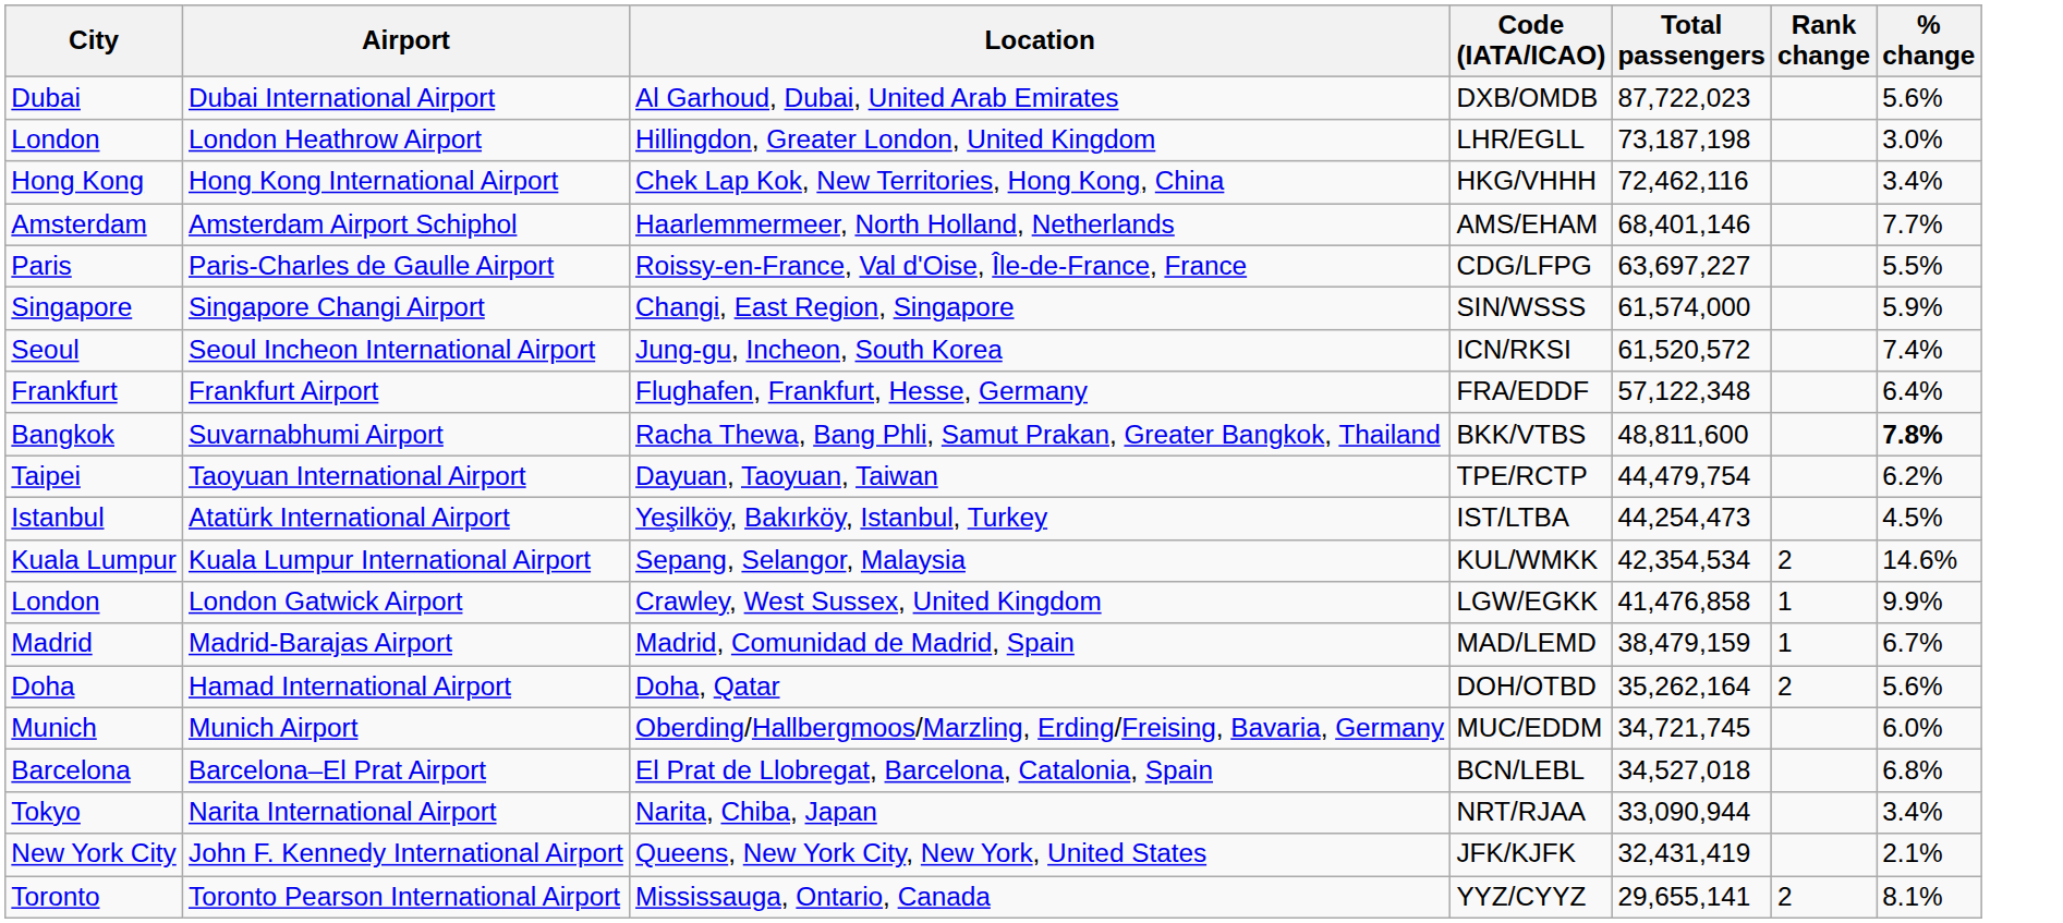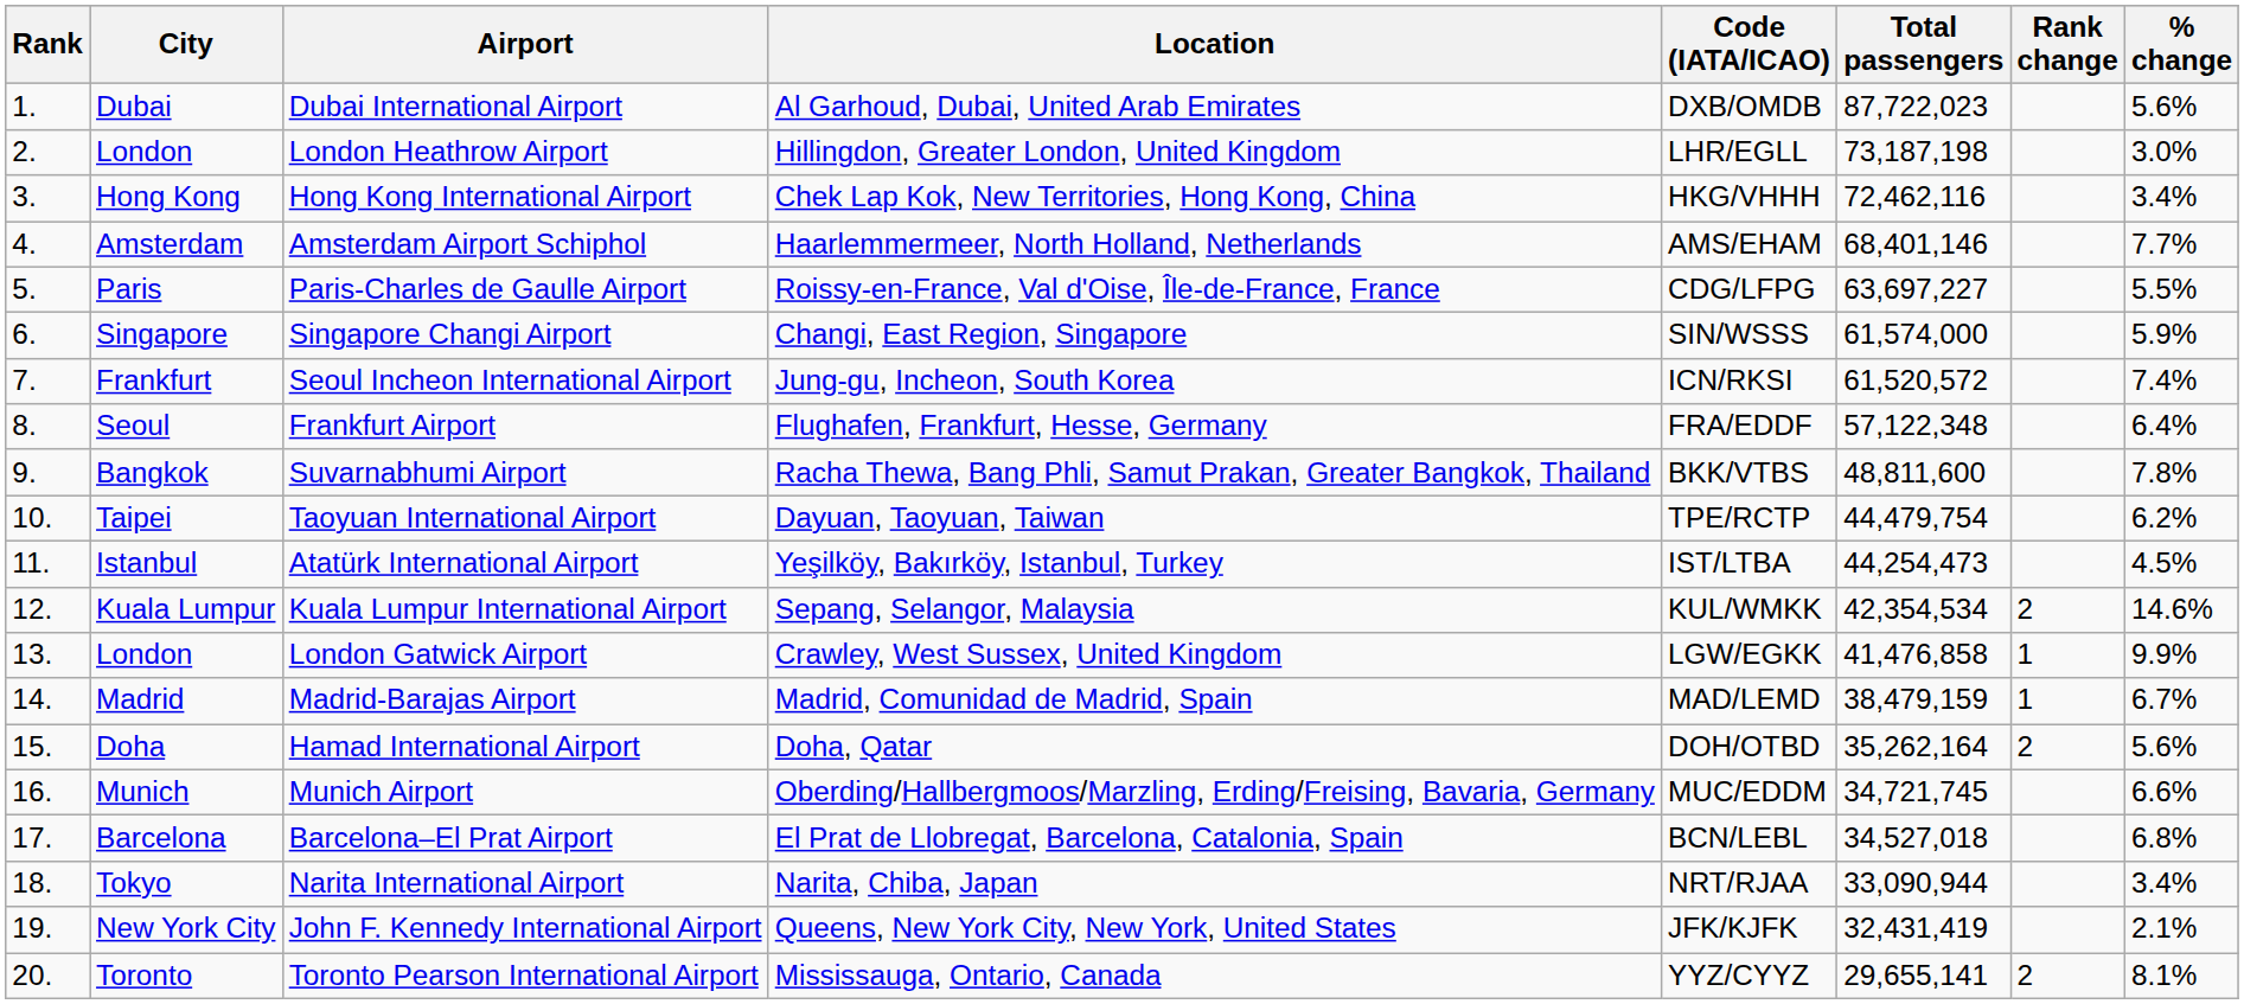 <table class="wikitable sortable" width="align=">
 <tr bgcolor="lightgrey">
+<th>Rank</th>
 <th>City</th>
 <th>Airport</th>
 <th>Location</th>
 <th>Code<br>(IATA/ICAO)</th>
 <th>Total<br>passengers</th>
 <th>Rank<br>change</th>
 <th>%<br>change</th>
 </tr>
 <tr>
+<td>1.</td>
 <td><a href='#'>Dubai</a></td>
 <td> <a href='#'>Dubai International Airport</a></td>
 <td><a href='#'>Al Garhoud</a>, <a href='#'>Dubai</a>, <a href='#'>United Arab Emirates</a></td>
 <td>DXB/OMDB</td>
 <td>87,722,023</td>
 <td></td>
 <td>5.6%</td>
 </tr>
 <tr>
+<td>2.</td>
 <td><a href='#'>London</a></td>
 <td> <a href='#'>London Heathrow Airport</a></td>
 <td><a href='#'>Hillingdon</a>, <a href='#'>Greater London</a>, <a href='#'>United Kingdom</a></td>
 <td>LHR/EGLL</td>
 <td>73,187,198</td>
 <td></td>
 <td>3.0%</td>
 </tr>
 <tr>
+<td>3.</td>
 <td><a href='#'>Hong Kong</a></td>
 <td> <a href='#'>Hong Kong International Airport</a></td>
 <td><a href='#'>Chek Lap Kok</a>, <a href='#'>New Territories</a>, <a href='#'>Hong Kong</a>, <a href='#'>China</a></td>
 <td>HKG/VHHH</td>
 <td>72,462,116</td>
 <td></td>
 <td>3.4%</td>
 </tr>
 <tr>
+<td>4.</td>
 <td><a href='#'>Amsterdam</a></td>
 <td> <a href='#'>Amsterdam Airport Schiphol</a></td>
 <td><a href='#'>Haarlemmermeer</a>, <a href='#'>North Holland</a>, <a href='#'>Netherlands</a></td>
 <td>AMS/EHAM</td>
 <td>68,401,146</td>
 <td></td>
 <td>7.7%</td>
 </tr>
 <tr>
+<td>5.</td>
 <td><a href='#'>Paris</a></td>
 <td> <a href='#'>Paris-Charles de Gaulle Airport</a></td>
 <td><a href='#'>Roissy-en-France</a>, <a href='#'>Val d'Oise</a>, <a href='#'>Île-de-France</a>, <a href='#'>France</a></td>
 <td>CDG/LFPG</td>
 <td>63,697,227</td>
 <td></td>
 <td>5.5%</td>
 </tr>
 <tr>
+<td>6.</td>
 <td><a href='#'>Singapore</a></td>
 <td> <a href='#'>Singapore Changi Airport</a></td>
 <td><a href='#'>Changi</a>, <a href='#'>East Region</a>, <a href='#'>Singapore</a></td>
 <td>SIN/WSSS</td>
 <td>61,574,000</td>
 <td></td>
 <td>5.9%</td>
 </tr>
 <tr>
-<td><a href='#'>Seoul</a></td>
+<td>7.</td>
+<td><a href='#'>Frankfurt</a></td>
 <td> <a href='#'>Seoul Incheon International Airport</a></td>
 <td><a href='#'>Jung-gu</a>, <a href='#'>Incheon</a>, <a href='#'>South Korea</a></td>
 <td>ICN/RKSI</td>
 <td>61,520,572</td>
 <td></td>
 <td>7.4%</td>
 </tr>
 <tr>
-<td><a href='#'>Frankfurt</a></td>
+<td>8.</td>
+<td><a href='#'>Seoul</a></td>
 <td> <a href='#'>Frankfurt Airport</a></td>
 <td><a href='#'>Flughafen</a>, <a href='#'>Frankfurt</a>, <a href='#'>Hesse</a>, <a href='#'>Germany</a></td>
 <td>FRA/EDDF</td>
 <td>57,122,348</td>
 <td></td>
 <td>6.4%</td>
 </tr>
 <tr>
+<td>9.</td>
 <td><a href='#'>Bangkok</a></td>
 <td> <a href='#'>Suvarnabhumi Airport</a></td>
 <td><a href='#'>Racha Thewa</a>, <a href='#'>Bang Phli</a>, <a href='#'>Samut Prakan</a>, <a href='#'>Greater Bangkok</a>, <a href='#'>Thailand</a></td>
 <td>BKK/VTBS</td>
 <td>48,811,600</td>
 <td></td>
-<td><strong>7.8%</strong></td>
+<td>7.8%</td>
 </tr>
 <tr>
+<td>10.</td>
 <td><a href='#'>Taipei</a></td>
 <td> <a href='#'>Taoyuan International Airport</a></td>
 <td><a href='#'>Dayuan</a>, <a href='#'>Taoyuan</a>, <a href='#'>Taiwan</a></td>
 <td>TPE/RCTP</td>
 <td>44,479,754</td>
 <td></td>
 <td>6.2%</td>
 </tr>
 <tr>
+<td>11.</td>
 <td><a href='#'>Istanbul</a></td>
 <td> <a href='#'>Atatürk International Airport</a></td>
 <td><a href='#'>Yeşilköy</a>, <a href='#'>Bakırköy</a>, <a href='#'>Istanbul</a>, <a href='#'>Turkey</a></td>
 <td>IST/LTBA</td>
 <td>44,254,473</td>
 <td></td>
 <td>4.5%</td>
 </tr>
 <tr>
+<td>12.</td>
 <td><a href='#'>Kuala Lumpur</a></td>
 <td> <a href='#'>Kuala Lumpur International Airport</a></td>
 <td><a href='#'>Sepang</a>, <a href='#'>Selangor</a>, <a href='#'>Malaysia</a></td>
 <td>KUL/WMKK</td>
 <td>42,354,534</td>
 <td>2</td>
 <td>14.6%</td>
 </tr>
 <tr>
+<td>13.</td>
 <td><a href='#'>London</a></td>
 <td> <a href='#'>London Gatwick Airport</a></td>
 <td><a href='#'>Crawley</a>, <a href='#'>West Sussex</a>, <a href='#'>United Kingdom</a></td>
 <td>LGW/EGKK</td>
 <td>41,476,858</td>
 <td>1</td>
 <td>9.9%</td>
 </tr>
 <tr>
+<td>14.</td>
 <td><a href='#'>Madrid</a></td>
 <td> <a href='#'>Madrid-Barajas Airport</a></td>
 <td><a href='#'>Madrid</a>, <a href='#'>Comunidad de Madrid</a>, <a href='#'>Spain</a></td>
 <td>MAD/LEMD</td>
 <td>38,479,159</td>
 <td>1</td>
 <td>6.7%</td>
 </tr>
 <tr>
+<td>15.</td>
 <td><a href='#'>Doha</a></td>
 <td> <a href='#'>Hamad International Airport</a></td>
 <td><a href='#'>Doha</a>, <a href='#'>Qatar</a></td>
 <td>DOH/OTBD</td>
 <td>35,262,164</td>
 <td>2</td>
 <td>5.6%</td>
 </tr>
 <tr>
+<td>16.</td>
 <td><a href='#'>Munich</a></td>
 <td> <a href='#'>Munich Airport</a></td>
 <td><a href='#'>Oberding</a>/<a href='#'>Hallbergmoos</a>/<a href='#'>Marzling</a>, <a href='#'>Erding</a>/<a href='#'>Freising</a>, <a href='#'>Bavaria</a>, <a href='#'>Germany</a></td>
 <td>MUC/EDDM</td>
 <td>34,721,745</td>
 <td></td>
-<td>6.0%</td>
+<td>6.6%</td>
 </tr>
 <tr>
+<td>17.</td>
 <td><a href='#'>Barcelona</a></td>
 <td> <a href='#'>Barcelona–El Prat Airport</a></td>
 <td><a href='#'>El Prat de Llobregat</a>, <a href='#'>Barcelona</a>, <a href='#'>Catalonia</a>, <a href='#'>Spain</a></td>
 <td>BCN/LEBL</td>
 <td>34,527,018</td>
 <td></td>
 <td>6.8%</td>
 </tr>
 <tr>
+<td>18.</td>
 <td><a href='#'>Tokyo</a></td>
 <td> <a href='#'>Narita International Airport</a></td>
 <td><a href='#'>Narita</a>, <a href='#'>Chiba</a>, <a href='#'>Japan</a></td>
 <td>NRT/RJAA</td>
 <td>33,090,944</td>
 <td></td>
 <td>3.4%</td>
 </tr>
 <tr>
+<td>19.</td>
 <td><a href='#'>New York City</a></td>
 <td> <a href='#'>John F. Kennedy International Airport</a></td>
 <td><a href='#'>Queens</a>, <a href='#'>New York City</a>, <a href='#'>New York</a>, <a href='#'>United States</a></td>
 <td>JFK/KJFK</td>
 <td>32,431,419</td>
 <td></td>
 <td>2.1%</td>
 </tr>
 <tr>
+<td>20.</td>
 <td><a href='#'>Toronto</a></td>
 <td> <a href='#'>Toronto Pearson International Airport</a></td>
 <td><a href='#'>Mississauga</a>, <a href='#'>Ontario</a>, <a href='#'>Canada</a></td>
 <td>YYZ/CYYZ</td>
 <td>29,655,141</td>
 <td>2</td>
 <td>8.1%</td>
 </tr>
 </table>
